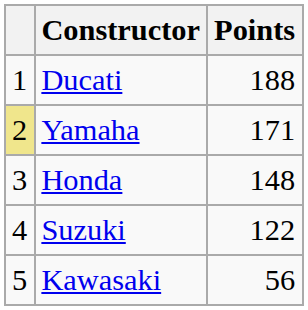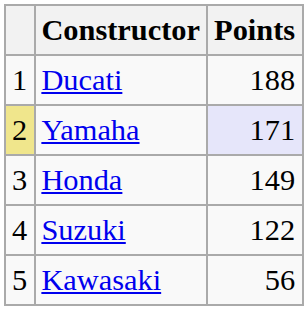 <table class="wikitable" style="font-size: 95%;">
 <tr>
 <th></th>
 <th>Constructor</th>
 <th>Points</th>
 </tr>
 <tr>
 <td align=center>1</td>
 <td> <a href='#'>Ducati</a></td>
 <td align=right>188</td>
 </tr>
 <tr>
 <td align=center style="background: khaki;">2</td>
 <td> <a href='#'>Yamaha</a></td>
-<td align=right>171</td>
+<td align=right style="background: lavender;">171</td>
 </tr>
 <tr>
 <td align=center>3</td>
 <td> <a href='#'>Honda</a></td>
-<td align=right>148</td>
+<td align=right>149</td>
 </tr>
 <tr>
 <td align=center>4</td>
 <td> <a href='#'>Suzuki</a></td>
 <td align=right>122</td>
 </tr>
 <tr>
 <td align=center>5</td>
 <td> <a href='#'>Kawasaki</a></td>
 <td align=right>56</td>
 </tr>
 </table>
